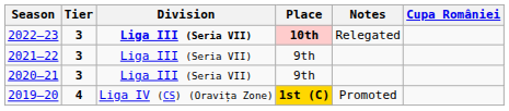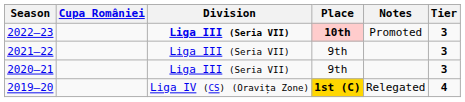 <table class="wikitable" style="text-align:center; font-size:90%">
 <tr>
 <th>Season</th>
-<th>Tier</th>
+<th><a href='#'>Cupa României</a></th>
 <th>Division</th>
 <th>Place</th>
 <th>Notes</th>
-<th><a href='#'>Cupa României</a></th>
+<th>Tier</th>
 </tr>
 <tr>
 <td><a href='#'>2022–23</a></td>
-<td><strong>3</strong></td>
+<td></td>
 <td><strong><a href='#'>Liga III</a> <small>(Seria VII)</small></strong></td>
 <td align=center bgcolor=#FFCCCC><strong>10th</strong></td>
-<td>Relegated</td>
-<td></td>
+<td>Promoted</td>
+<td><strong>3</strong></td>
 </tr>
 <tr>
 <td><a href='#'>2021–22</a></td>
-<td><strong>3</strong></td>
+<td></td>
 <td><a href='#'>Liga III</a> <small>(Seria VII)</small></td>
 <td>9th</td>
 <td></td>
-<td></td>
+<td><strong>3</strong></td>
 </tr>
 <tr>
 <td><a href='#'>2020–21</a></td>
-<td><strong>3</strong></td>
+<td></td>
 <td><a href='#'>Liga III</a> <small>(Seria VII)</small></td>
 <td>9th</td>
 <td></td>
-<td></td>
+<td><strong>3</strong></td>
 </tr>
 <tr>
 <td><a href='#'>2019–20</a></td>
-<td><strong>4</strong></td>
+<td></td>
 <td><a href='#'>Liga IV</a> <small>(<a href='#'>CS</a>)</small> <small>(Oravița Zone)</small></td>
 <td align=center bgcolor=gold><strong>1st (C)</strong></td>
-<td>Promoted</td>
-<td></td>
+<td>Relegated</td>
+<td><strong>4</strong></td>
 </tr>
 </table>
